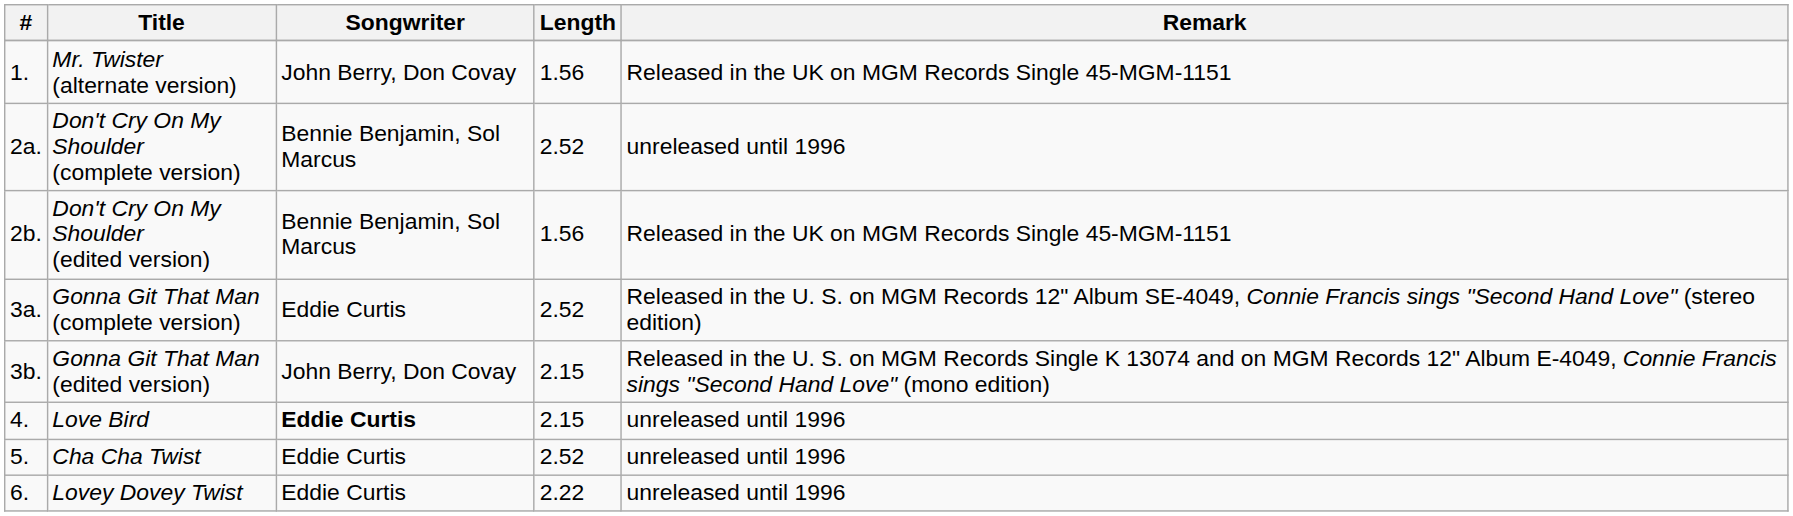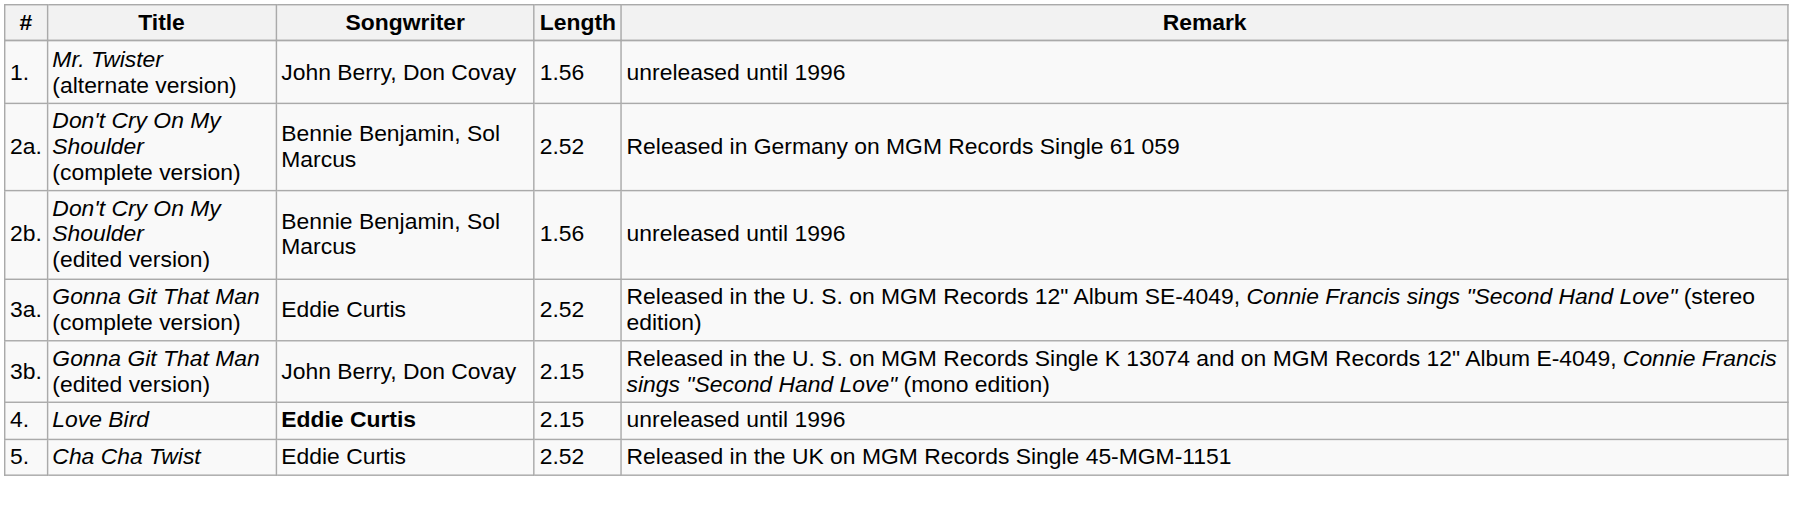 <table class="wikitable">
 <tr>
 <th>#</th>
 <th>Title</th>
 <th>Songwriter</th>
 <th>Length</th>
 <th>Remark</th>
 </tr>
 <tr bgcolor=>
 </tr>
 <tr>
 <td>1.</td>
 <td><em>Mr. Twister</em><br>(alternate version)</td>
 <td>John Berry, Don Covay</td>
 <td>1.56</td>
-<td>Released in the UK on MGM Records Single 45-MGM-1151</td>
+<td>unreleased until 1996</td>
 </tr>
 <tr>
 <td>2a.</td>
 <td><em>Don't Cry On My Shoulder</em><br>(complete version)</td>
 <td>Bennie Benjamin, Sol Marcus</td>
 <td>2.52</td>
-<td>unreleased until 1996</td>
+<td>Released in Germany on MGM Records Single 61 059</td>
 </tr>
 <tr>
 <td>2b.</td>
 <td><em>Don't Cry On My Shoulder</em><br>(edited version)</td>
 <td>Bennie Benjamin, Sol Marcus</td>
 <td>1.56</td>
-<td>Released in the UK on MGM Records Single 45-MGM-1151</td>
+<td>unreleased until 1996</td>
 </tr>
 <tr>
 <td>3a.</td>
 <td><em>Gonna Git That Man</em><br>(complete version)</td>
 <td>Eddie Curtis</td>
 <td>2.52</td>
 <td>Released in the U. S. on MGM Records 12" Album SE-4049, <em>Connie Francis sings "Second Hand Love"</em> (stereo edition)</td>
 </tr>
 <tr>
 <td>3b.</td>
 <td><em>Gonna Git That Man</em><br>(edited version)</td>
 <td>John Berry, Don Covay</td>
 <td>2.15</td>
 <td>Released in the U. S. on MGM Records Single K 13074 and on MGM Records 12" Album E-4049, <em>Connie Francis sings "Second Hand Love"</em> (mono edition)</td>
 </tr>
 <tr>
 <td>4.</td>
 <td><em>Love Bird</em></td>
 <td><strong>Eddie Curtis</strong></td>
 <td>2.15</td>
 <td>unreleased until 1996</td>
 </tr>
 <tr>
 <td>5.</td>
 <td><em>Cha Cha Twist</em></td>
 <td>Eddie Curtis</td>
 <td>2.52</td>
-<td>unreleased until 1996</td>
-</tr>
-<tr>
-<td>6.</td>
-<td><em>Lovey Dovey Twist</em></td>
-<td>Eddie Curtis</td>
-<td>2.22</td>
-<td>unreleased until 1996</td>
+<td>Released in the UK on MGM Records Single 45-MGM-1151</td>
 </tr>
 </table>
